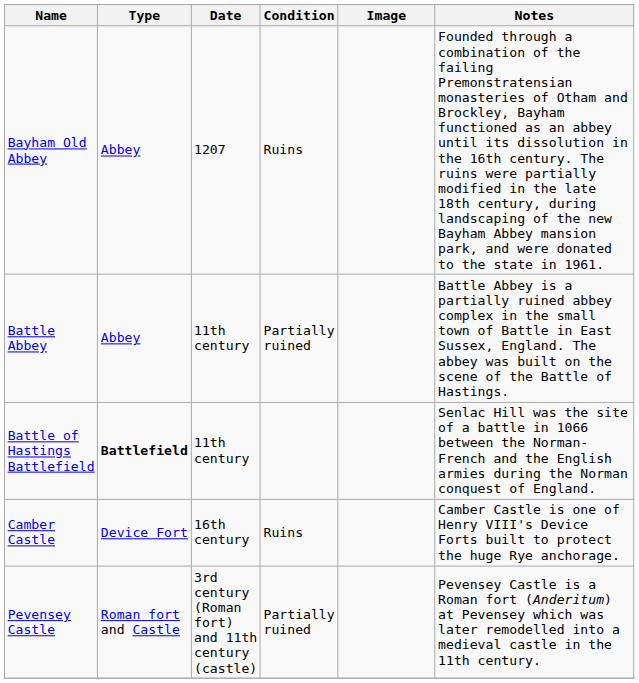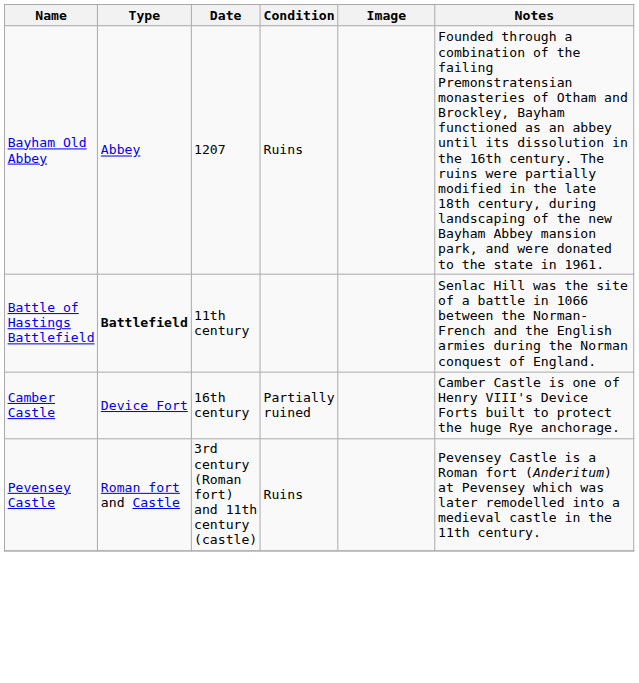 <table class="wikitable sortable" width="100%">
 <tr>
 <th width="12%">Name</th>
 <th width="10%">Type</th>
 <th width="8%">Date</th>
 <th width="10%">Condition</th>
 <th class="unsortable" width="90px">Image</th>
 <th class="unsortable">Notes</th>
 </tr>
 <tr>
 <td><a href='#'>Bayham Old Abbey</a></td>
 <td><a href='#'>Abbey</a></td>
 <td>1207</td>
 <td>Ruins</td>
 <td></td>
 <td>Founded through a combination of the failing Premonstratensian monasteries of Otham and Brockley, Bayham functioned as an abbey until its dissolution in the 16th century. The ruins were partially modified in the late 18th century, during landscaping of the new Bayham Abbey mansion park, and were donated to the state in 1961.</td>
 </tr>
 <tr>
-<td><a href='#'>Battle Abbey</a></td>
-<td><a href='#'>Abbey</a></td>
-<td>11th century</td>
-<td>Partially ruined</td>
-<td></td>
-<td>Battle Abbey is a partially ruined abbey complex in the small town of Battle in East Sussex, England. The abbey was built on the scene of the Battle of Hastings.</td>
-</tr>
-<tr>
 <td><a href='#'>Battle of Hastings Battlefield</a></td>
 <td><strong>Battlefield</strong></td>
 <td>11th century</td>
 <td></td>
 <td></td>
 <td>Senlac Hill was the site of a battle in 1066 between the Norman-French and the English armies during the Norman conquest of England.</td>
 </tr>
 <tr>
 <td><a href='#'>Camber Castle</a></td>
 <td><a href='#'>Device Fort</a></td>
 <td>16th century</td>
-<td>Ruins</td>
+<td>Partially ruined</td>
 <td></td>
 <td>Camber Castle is one of Henry VIII's Device Forts built to protect the huge Rye anchorage.</td>
 </tr>
 <tr>
 <td><a href='#'>Pevensey Castle</a></td>
 <td><a href='#'>Roman fort</a> and <a href='#'>Castle</a></td>
 <td>3rd century (Roman fort) and 11th century (castle)</td>
-<td>Partially ruined</td>
+<td>Ruins</td>
 <td></td>
 <td>Pevensey Castle is a Roman fort (<em>Anderitum</em>) at Pevensey which was later remodelled into a medieval castle in the 11th century.</td>
 </tr>
 <tr>
 </tr>
 </table>
